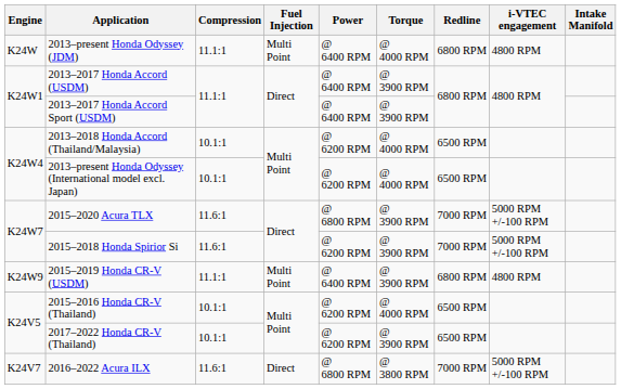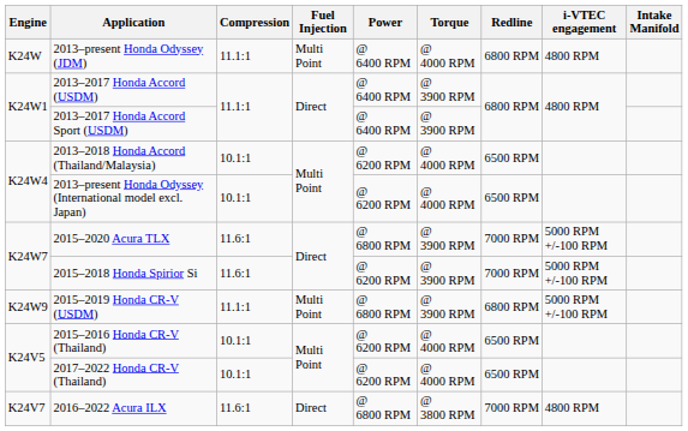 <table class="wikitable">
 <tr>
 <th>Engine</th>
 <th>Application</th>
 <th>Compression</th>
 <th>Fuel Injection</th>
 <th>Power</th>
 <th>Torque</th>
 <th>Redline</th>
 <th>i-VTEC<br>engagement</th>
 <th>Intake<br>Manifold</th>
 </tr>
 <tr>
 <td>K24W</td>
 <td>2013–present <a href='#'>Honda Odyssey</a> (<a href='#'>JDM</a>)</td>
 <td>11.1:1</td>
 <td>Multi Point</td>
 <td> @ 6400 RPM</td>
 <td> @ 4000 RPM</td>
 <td>6800 RPM</td>
 <td>4800 RPM</td>
 <td></td>
 </tr>
 <tr>
 <td rowspan="2">K24W1</td>
 <td>2013–2017 <a href='#'>Honda Accord</a> (<a href='#'>USDM</a>)</td>
 <td rowspan="2">11.1:1</td>
 <td rowspan="2">Direct</td>
 <td> @ 6400 RPM</td>
 <td> @ 3900 RPM</td>
 <td rowspan="2">6800 RPM</td>
 <td rowspan="2">4800 RPM</td>
 <td></td>
 </tr>
 <tr>
 <td>2013–2017 <a href='#'>Honda Accord</a> Sport (<a href='#'>USDM</a>)</td>
 <td> @ 6400 RPM</td>
 <td> @ 3900 RPM</td>
 <td></td>
 </tr>
 <tr>
 <td rowspan="2">K24W4</td>
 <td>2013–2018 <a href='#'>Honda Accord</a> (Thailand/Malaysia)</td>
 <td>10.1:1</td>
 <td rowspan="2">Multi Point</td>
 <td> @ 6200 RPM</td>
 <td> @ 4000 RPM</td>
 <td>6500 RPM</td>
 <td></td>
 <td></td>
 </tr>
 <tr>
 <td>2013–present <a href='#'>Honda Odyssey</a> (International model excl. Japan)</td>
 <td>10.1:1</td>
 <td> @ 6200 RPM</td>
 <td> @ 4000 RPM</td>
 <td>6500 RPM</td>
 <td></td>
 <td></td>
 </tr>
 <tr>
 <td rowspan="2">K24W7</td>
 <td>2015–2020 <a href='#'>Acura TLX</a></td>
 <td>11.6:1</td>
 <td rowspan="2">Direct</td>
 <td> @ 6800 RPM</td>
 <td> @ 3900 RPM</td>
 <td>7000 RPM</td>
 <td>5000 RPM +/-100 RPM</td>
 <td></td>
 </tr>
 <tr>
 <td>2015–2018 <a href='#'>Honda Spirior</a> Si</td>
 <td>11.6:1</td>
 <td> @ 6200 RPM</td>
 <td> @ 3900 RPM</td>
 <td>7000 RPM</td>
 <td>5000 RPM +/-100 RPM</td>
 <td></td>
 </tr>
 <tr>
 <td>K24W9</td>
 <td>2015–2019 <a href='#'>Honda CR-V</a> (<a href='#'>USDM</a>)</td>
 <td>11.1:1</td>
 <td>Multi Point</td>
-<td> @ 6400 RPM</td>
+<td> @ 6800 RPM</td>
 <td> @ 3900 RPM</td>
 <td>6800 RPM</td>
-<td>4800 RPM</td>
+<td>5000 RPM +/-100 RPM</td>
 <td></td>
 </tr>
 <tr>
 <td rowspan="2">K24V5</td>
 <td>2015–2016 <a href='#'>Honda CR-V</a> (Thailand)</td>
 <td>10.1:1</td>
 <td rowspan="2">Multi Point</td>
 <td> @ 6200 RPM</td>
 <td> @ 4000 RPM</td>
 <td>6500 RPM</td>
 <td></td>
 <td></td>
 </tr>
 <tr>
 <td>2017–2022 <a href='#'>Honda CR-V</a> (Thailand)</td>
 <td>10.1:1</td>
 <td> @ 6200 RPM</td>
-<td> @ 3900 RPM</td>
+<td> @ 4000 RPM</td>
 <td>6500 RPM</td>
 <td></td>
 <td></td>
 </tr>
 <tr>
 <td>K24V7</td>
 <td>2016–2022 <a href='#'>Acura ILX</a></td>
 <td>11.6:1</td>
 <td>Direct</td>
 <td> @ 6800 RPM</td>
 <td> @ 3800 RPM</td>
 <td>7000 RPM</td>
-<td>5000 RPM +/-100 RPM</td>
+<td>4800 RPM</td>
 <td></td>
 </tr>
 </table>
